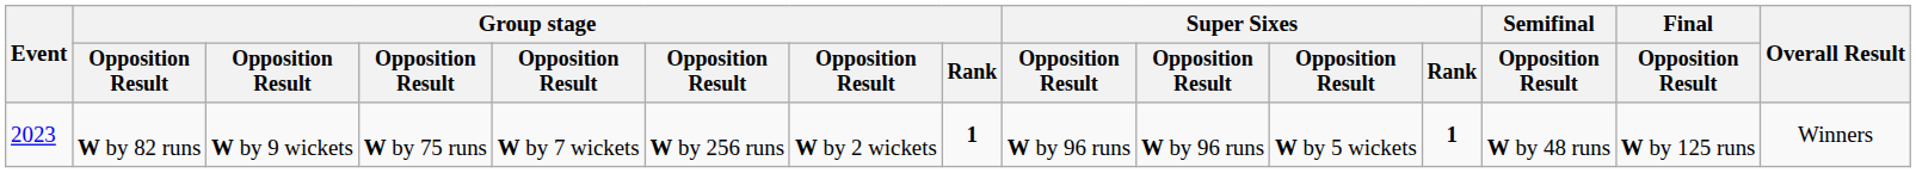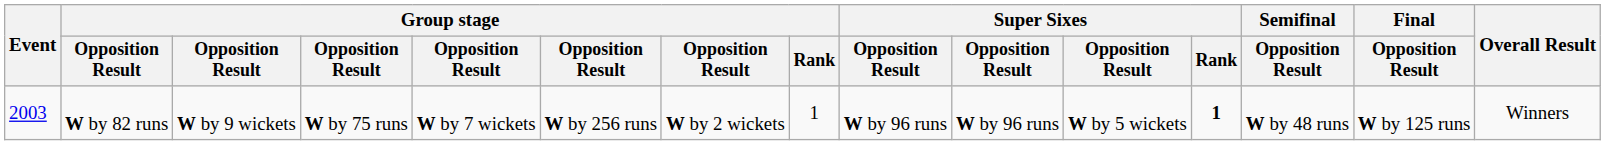 <table class=wikitable style=font-size:90%;text-align:center>
 <tr>
 <th rowspan=2>Event</th>
 <th colspan=7>Group stage</th>
 <th colspan=4>Super Sixes</th>
 <th>Semifinal</th>
 <th>Final</th>
 <th rowspan=2>Overall Result</th>
 </tr>
 <tr style=font-size:95%>
 <th>Opposition<br>Result</th>
 <th>Opposition<br>Result</th>
 <th>Opposition<br>Result</th>
 <th>Opposition<br>Result</th>
 <th>Opposition<br>Result</th>
 <th>Opposition<br>Result</th>
 <th>Rank</th>
 <th>Opposition<br>Result</th>
 <th>Opposition<br>Result</th>
 <th>Opposition<br>Result</th>
 <th>Rank</th>
 <th>Opposition<br>Result</th>
 <th>Opposition<br>Result</th>
 </tr>
 <tr>
-<td align=left><a href='#'>2023</a></td>
+<td align=left><a href='#'>2003</a></td>
 <td><br><strong>W</strong> by 82 runs</td>
 <td><br><strong>W</strong> by 9 wickets</td>
 <td><br><strong>W</strong> by 75 runs</td>
 <td><br><strong>W</strong> by 7 wickets</td>
 <td><br><strong>W</strong> by 256 runs</td>
 <td><br><strong>W</strong> by 2 wickets</td>
-<td><strong>1</strong></td>
+<td>1</td>
 <td><br><strong>W</strong> by 96 runs</td>
 <td><br><strong>W</strong> by 96 runs</td>
 <td><br><strong>W</strong> by 5 wickets</td>
 <td><strong>1</strong></td>
 <td><br> <strong>W</strong> by 48 runs</td>
 <td><br><strong>W</strong> by 125 runs</td>
 <td>Winners</td>
 </tr>
 </table>
